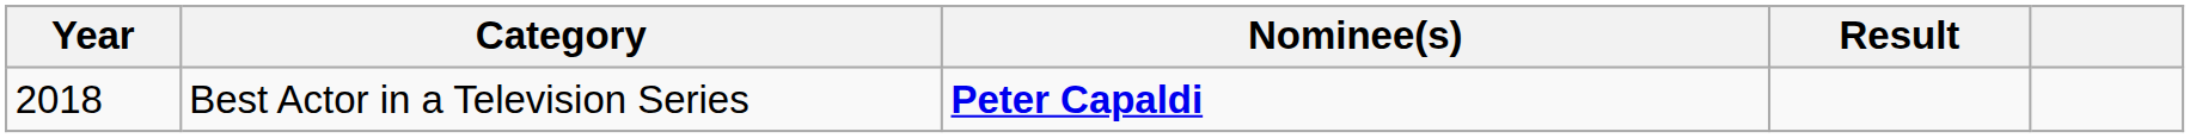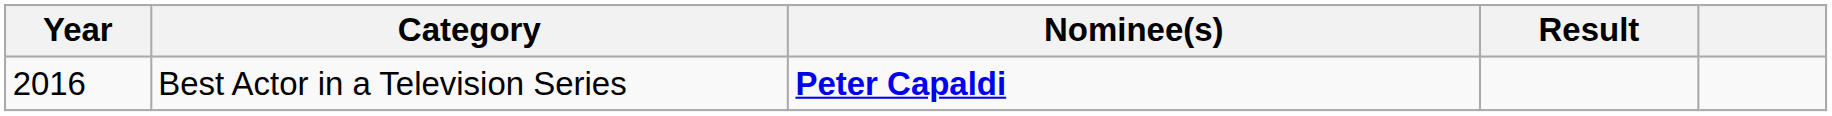 <table class="wikitable" style="width:70%">
 <tr>
 <th style="width:8%">Year</th>
 <th style="width:35%">Category</th>
 <th style="width:38%">Nominee(s)</th>
 <th style="width:12%">Result</th>
 <th style="width:7%"></th>
 </tr>
 <tr>
-<td>2018</td>
+<td>2016</td>
 <td>Best Actor in a Television Series</td>
 <td><strong><a href='#'>Peter Capaldi</a></strong></td>
 <td></td>
 <td></td>
 </tr>
 </table>
